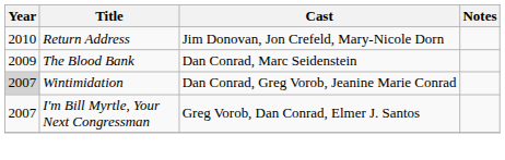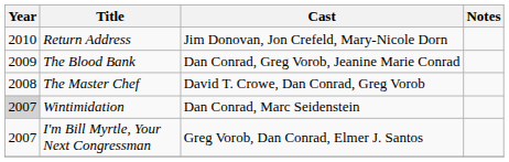 <table class=wikitable>
 <tr>
 <th>Year</th>
 <th width=150>Title</th>
 <th>Cast</th>
 <th>Notes</th>
 </tr>
 <tr>
 <td>2010</td>
 <td><em>Return Address</em></td>
 <td>Jim Donovan, Jon Crefeld, Mary-Nicole Dorn</td>
 <td></td>
 </tr>
 <tr>
 <td>2009</td>
 <td><em>The Blood Bank</em></td>
-<td>Dan Conrad, Marc Seidenstein</td>
+<td>Dan Conrad, Greg Vorob, Jeanine Marie Conrad</td>
+<td></td>
+</tr>
+<tr>
+<td>2008</td>
+<td><em>The Master Chef</em></td>
+<td>David T. Crowe, Dan Conrad, Greg Vorob</td>
 <td></td>
 </tr>
 <tr>
 <td style="background: lightgrey;">2007</td>
 <td><em>Wintimidation</em></td>
-<td>Dan Conrad, Greg Vorob, Jeanine Marie Conrad</td>
+<td>Dan Conrad, Marc Seidenstein</td>
 <td></td>
 </tr>
 <tr>
 <td>2007</td>
 <td><em>I'm Bill Myrtle, Your Next Congressman </em></td>
 <td>Greg Vorob, Dan Conrad, Elmer J. Santos</td>
 <td></td>
 </tr>
 <tr>
 </tr>
 </table>
